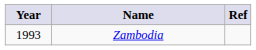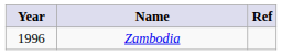 <table class="wikitable" style="font-size:96%; text-align:center; margin: 6px;">
 <tr>
 <th style="background:#dde; width:50px;">Year</th>
 <th style="background:#dde; width:207px;">Name</th>
 <th style="background:#dde; width:25px;">Ref</th>
 </tr>
 <tr>
-<td>1993</td>
+<td>1996</td>
 <td><em><a href='#'>Zambodia</a></em></td>
 <td></td>
 </tr>
 </table>
